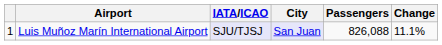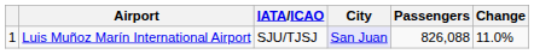 <table class="wikitable sortable">
 <tr>
 <th></th>
 <th>Airport</th>
 <th><a href='#'>IATA</a>/<a href='#'>ICAO</a></th>
 <th>City</th>
 <th>Passengers</th>
 <th>Change</th>
 </tr>
 <tr>
 <td>1</td>
 <td><a href='#'>Luis Muñoz Marín International Airport</a></td>
-<td style="background: lavender;">SJU/TJSJ</td>
+<td>SJU/TJSJ</td>
 <td style="background: lavender;"><a href='#'>San Juan</a></td>
 <td align="right">826,088</td>
-<td> 11.1%</td>
+<td> 11.0%</td>
 </tr>
 </table>
